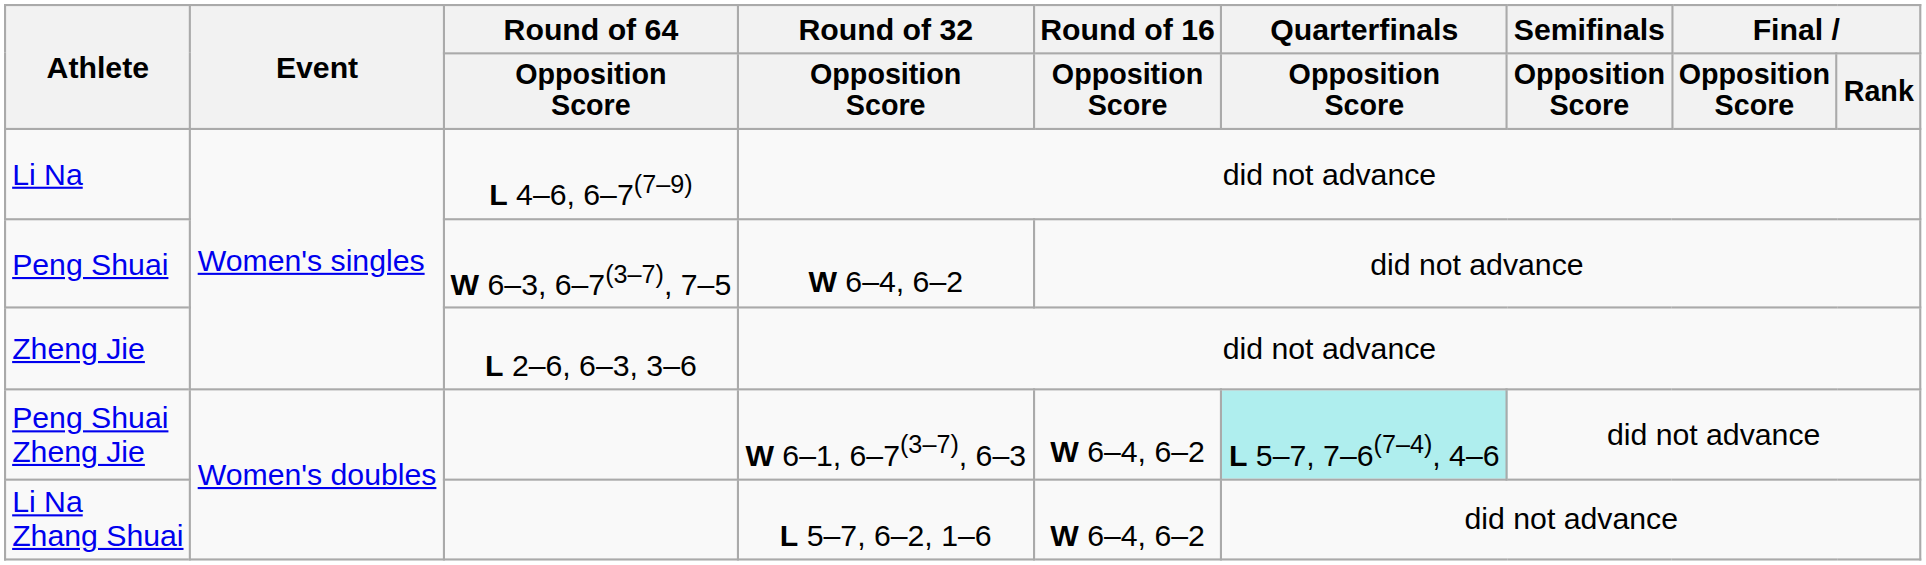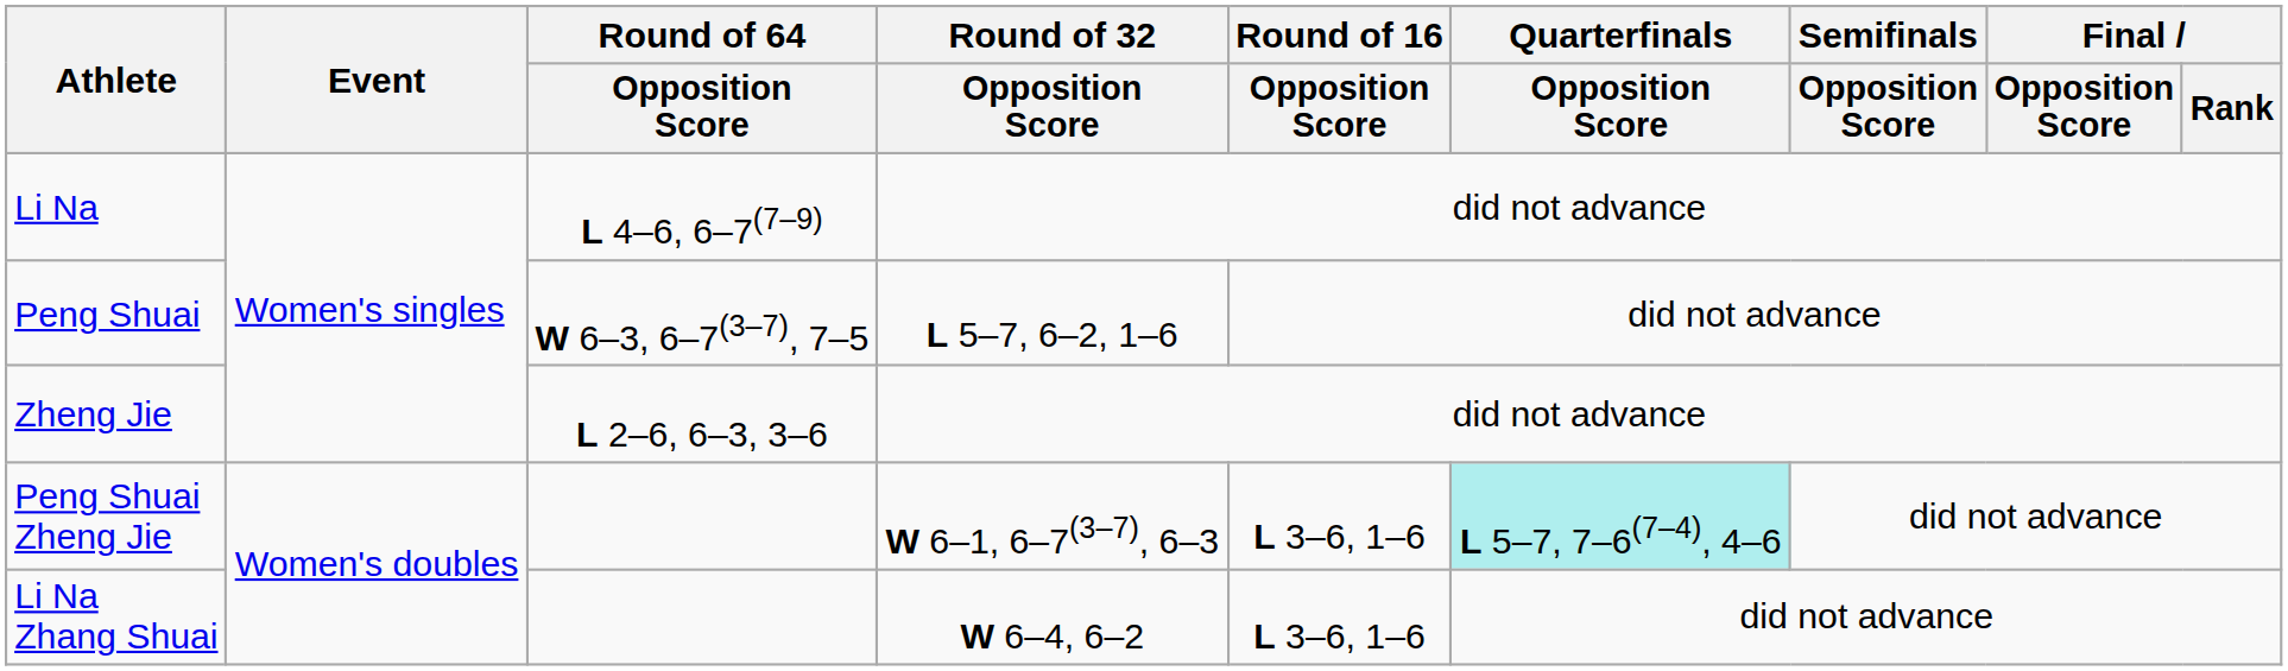 <table class=wikitable style="font-size:90%">
 <tr>
 <th rowspan="2">Athlete</th>
 <th rowspan="2">Event</th>
 <th>Round of 64</th>
 <th>Round of 32</th>
 <th>Round of 16</th>
 <th>Quarterfinals</th>
 <th>Semifinals</th>
 <th colspan=2>Final / </th>
 </tr>
 <tr style="font-size:95%">
 <th>Opposition<br>Score</th>
 <th>Opposition<br>Score</th>
 <th>Opposition<br>Score</th>
 <th>Opposition<br>Score</th>
 <th>Opposition<br>Score</th>
 <th>Opposition<br>Score</th>
 <th>Rank</th>
 </tr>
 <tr align=center>
 <td align=left><a href='#'>Li Na</a></td>
 <td align=left rowspan=3><a href='#'>Women's singles</a></td>
 <td><br><strong>L</strong> 4–6, 6–7<sup>(7–9)</sup></td>
 <td colspan=6>did not advance</td>
 </tr>
 <tr align=center>
 <td align=left><a href='#'>Peng Shuai</a></td>
 <td><br><strong>W</strong> 6–3, 6–7<sup>(3–7)</sup>, 7–5</td>
-<td><br><strong>W</strong> 6–4, 6–2</td>
+<td><br><strong>L</strong> 5–7, 6–2, 1–6</td>
 <td colspan=5>did not advance</td>
 </tr>
 <tr align=center>
 <td align=left><a href='#'>Zheng Jie</a></td>
 <td><br><strong>L</strong> 2–6, 6–3, 3–6</td>
 <td colspan=6>did not advance</td>
 </tr>
 <tr align=center>
 <td align=left><a href='#'>Peng Shuai</a><br><a href='#'>Zheng Jie</a></td>
 <td align=left rowspan=2><a href='#'>Women's doubles</a></td>
 <td></td>
 <td><br><strong>W</strong> 6–1, 6–7<sup>(3–7)</sup>, 6–3</td>
-<td><br><strong>W</strong> 6–4, 6–2</td>
+<td><br><strong>L</strong> 3–6, 1–6</td>
 <td style="background: paleturquoise;"><br><strong>L</strong> 5–7, 7–6<sup>(7–4)</sup>, 4–6</td>
 <td colspan=3>did not advance</td>
 </tr>
 <tr align=center>
 <td align=left><a href='#'>Li Na</a><br><a href='#'>Zhang Shuai</a></td>
 <td></td>
-<td><br><strong>L</strong> 5–7, 6–2, 1–6</td>
 <td><br><strong>W</strong> 6–4, 6–2</td>
+<td><br><strong>L</strong> 3–6, 1–6</td>
 <td colspan=4>did not advance</td>
 </tr>
 </table>
